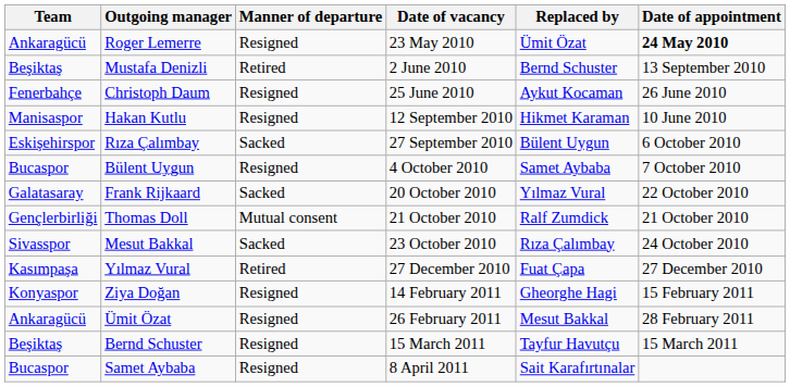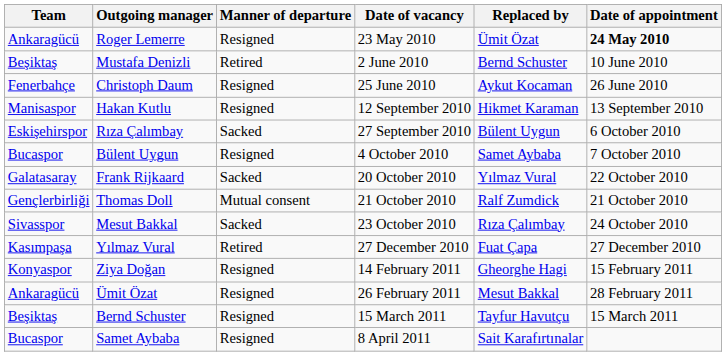 <table class="wikitable">
 <tr>
 <th>Team</th>
 <th>Outgoing manager</th>
 <th>Manner of departure</th>
 <th>Date of vacancy</th>
 <th>Replaced by</th>
 <th>Date of appointment</th>
 </tr>
 <tr>
 <td><a href='#'>Ankaragücü</a></td>
 <td> <a href='#'>Roger Lemerre</a></td>
 <td>Resigned</td>
 <td>23 May 2010</td>
 <td> <a href='#'>Ümit Özat</a></td>
 <td><strong>24 May 2010</strong></td>
 </tr>
 <tr>
 <td><a href='#'>Beşiktaş</a></td>
 <td> <a href='#'>Mustafa Denizli</a></td>
 <td>Retired</td>
 <td>2 June 2010</td>
 <td> <a href='#'>Bernd Schuster</a></td>
-<td>13 September 2010</td>
+<td>10 June 2010</td>
 </tr>
 <tr>
 <td><a href='#'>Fenerbahçe</a></td>
 <td> <a href='#'>Christoph Daum</a></td>
 <td>Resigned</td>
 <td>25 June 2010</td>
 <td> <a href='#'>Aykut Kocaman</a></td>
 <td>26 June 2010</td>
 </tr>
 <tr>
 <td><a href='#'>Manisaspor</a></td>
 <td> <a href='#'>Hakan Kutlu</a></td>
 <td>Resigned</td>
 <td>12 September 2010</td>
 <td> <a href='#'>Hikmet Karaman</a></td>
-<td>10 June 2010</td>
+<td>13 September 2010</td>
 </tr>
 <tr>
 <td><a href='#'>Eskişehirspor</a></td>
 <td> <a href='#'>Rıza Çalımbay</a></td>
 <td>Sacked</td>
 <td>27 September 2010</td>
 <td> <a href='#'>Bülent Uygun</a></td>
 <td>6 October 2010</td>
 </tr>
 <tr>
 <td><a href='#'>Bucaspor</a></td>
 <td> <a href='#'>Bülent Uygun</a></td>
 <td>Resigned</td>
 <td>4 October 2010</td>
 <td> <a href='#'>Samet Aybaba</a></td>
 <td>7 October 2010</td>
 </tr>
 <tr>
 <td><a href='#'>Galatasaray</a></td>
 <td> <a href='#'>Frank Rijkaard</a></td>
 <td>Sacked</td>
 <td>20 October 2010</td>
 <td> <a href='#'>Yılmaz Vural</a></td>
 <td>22 October 2010</td>
 </tr>
 <tr>
 <td><a href='#'>Gençlerbirliği</a></td>
 <td> <a href='#'>Thomas Doll</a></td>
 <td>Mutual consent</td>
 <td>21 October 2010</td>
 <td> <a href='#'>Ralf Zumdick</a></td>
 <td>21 October 2010</td>
 </tr>
 <tr>
 <td><a href='#'>Sivasspor</a></td>
 <td> <a href='#'>Mesut Bakkal</a></td>
 <td>Sacked</td>
 <td>23 October 2010</td>
 <td> <a href='#'>Rıza Çalımbay</a></td>
 <td>24 October 2010</td>
 </tr>
 <tr>
 <td><a href='#'>Kasımpaşa</a></td>
 <td> <a href='#'>Yılmaz Vural</a></td>
 <td>Retired</td>
 <td>27 December 2010</td>
 <td> <a href='#'>Fuat Çapa</a></td>
 <td>27 December 2010</td>
 </tr>
 <tr>
 <td><a href='#'>Konyaspor</a></td>
 <td> <a href='#'>Ziya Doğan</a></td>
 <td>Resigned</td>
 <td>14 February 2011</td>
 <td> <a href='#'>Gheorghe Hagi</a></td>
 <td>15 February 2011</td>
 </tr>
 <tr>
 <td><a href='#'>Ankaragücü</a></td>
 <td> <a href='#'>Ümit Özat</a></td>
 <td>Resigned</td>
 <td>26 February 2011</td>
 <td> <a href='#'>Mesut Bakkal</a></td>
 <td>28 February 2011</td>
 </tr>
 <tr>
 <td><a href='#'>Beşiktaş</a></td>
 <td> <a href='#'>Bernd Schuster</a></td>
 <td>Resigned</td>
 <td>15 March 2011</td>
 <td> <a href='#'>Tayfur Havutçu</a></td>
 <td>15 March 2011</td>
 </tr>
 <tr>
 <td><a href='#'>Bucaspor</a></td>
 <td> <a href='#'>Samet Aybaba</a></td>
 <td>Resigned</td>
 <td>8 April 2011</td>
 <td> <a href='#'>Sait Karafırtınalar</a></td>
 <td></td>
 </tr>
 </table>
